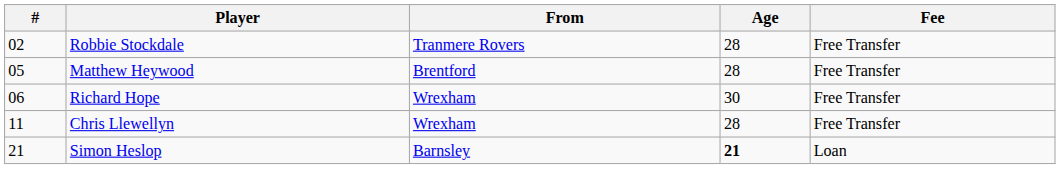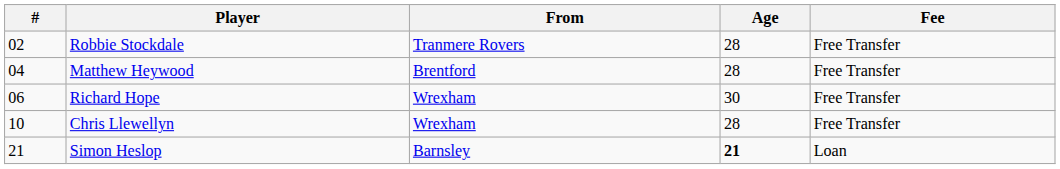 <table class="wikitable" style="text-align:center; font-size:95%;width:50%; text-align:left">
 <tr>
 <th>#</th>
 <th>Player</th>
 <th>From</th>
 <th>Age</th>
 <th>Fee</th>
 </tr>
 <tr --->
 <td>02</td>
 <td> <a href='#'>Robbie Stockdale</a></td>
 <td><a href='#'>Tranmere Rovers</a></td>
 <td>28</td>
 <td>Free Transfer</td>
 </tr>
 <tr --->
-<td>05</td>
+<td>04</td>
 <td> <a href='#'>Matthew Heywood</a></td>
 <td><a href='#'>Brentford</a></td>
 <td>28</td>
 <td>Free Transfer</td>
 </tr>
 <tr --->
 <td>06</td>
 <td> <a href='#'>Richard Hope</a></td>
 <td><a href='#'>Wrexham</a></td>
 <td>30</td>
 <td>Free Transfer</td>
 </tr>
 <tr --->
-<td>11</td>
+<td>10</td>
 <td> <a href='#'>Chris Llewellyn</a></td>
 <td><a href='#'>Wrexham</a></td>
 <td>28</td>
 <td>Free Transfer</td>
 </tr>
 <tr --->
 <td>21</td>
 <td> <a href='#'>Simon Heslop</a></td>
 <td><a href='#'>Barnsley</a></td>
 <td><strong>21</strong></td>
 <td>Loan</td>
 </tr>
 </table>
